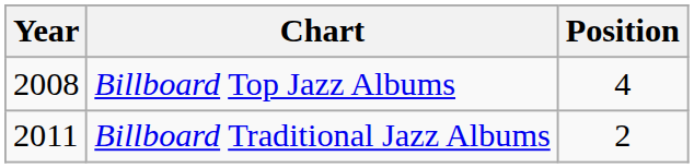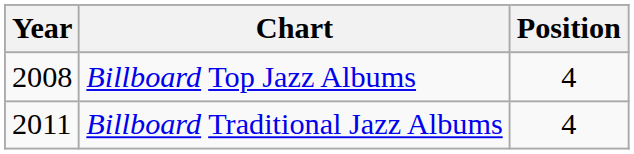 <table class="wikitable">
 <tr>
 <th>Year</th>
 <th>Chart</th>
 <th>Position</th>
 </tr>
 <tr>
 <td>2008</td>
 <td><em><a href='#'>Billboard</a></em> <a href='#'>Top Jazz Albums</a></td>
 <td align="center">4</td>
 </tr>
 <tr>
 <td>2011</td>
 <td><em><a href='#'>Billboard</a></em> <a href='#'>Traditional Jazz Albums</a></td>
-<td align="center">2</td>
+<td align="center">4</td>
 </tr>
 </table>
